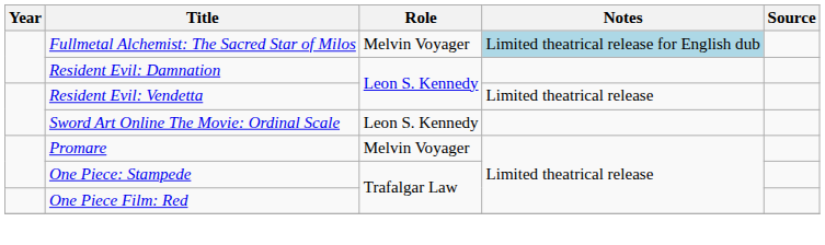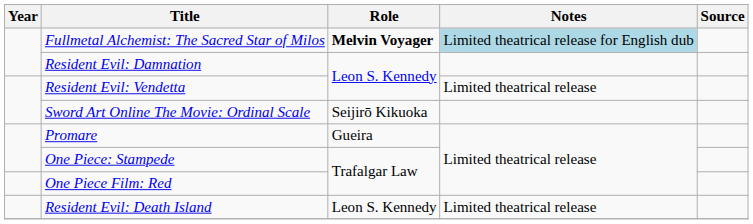 <table class="wikitable sortable plainrowheaders">
 <tr>
 <th>Year</th>
 <th>Title</th>
 <th>Role</th>
 <th class="unsortable">Notes</th>
 <th class="unsortable">Source</th>
 </tr>
 <tr>
 <td rowspan="2"></td>
 <td><em><a href='#'>Fullmetal Alchemist: The Sacred Star of Milos</a></em></td>
-<td>Melvin Voyager</td>
+<td><strong>Melvin Voyager</strong></td>
 <td style="background: lightblue;">Limited theatrical release for English dub</td>
 <td></td>
 </tr>
 <tr>
 <td><em><a href='#'>Resident Evil: Damnation</a></em></td>
 <td rowspan="2"><a href='#'>Leon S. Kennedy</a></td>
 <td></td>
 <td></td>
 </tr>
 <tr>
 <td rowspan="2"></td>
 <td><em><a href='#'>Resident Evil: Vendetta</a></em></td>
 <td>Limited theatrical release</td>
 <td></td>
 </tr>
 <tr>
 <td><em><a href='#'>Sword Art Online The Movie: Ordinal Scale</a></em></td>
-<td>Leon S. Kennedy</td>
+<td>Seijirō Kikuoka</td>
 <td></td>
 <td></td>
 </tr>
 <tr>
 <td rowspan="2"></td>
 <td><em><a href='#'>Promare</a></em></td>
-<td>Melvin Voyager</td>
+<td>Gueira</td>
 <td rowspan="3">Limited theatrical release</td>
 <td></td>
 </tr>
 <tr>
 <td><em><a href='#'>One Piece: Stampede</a></em></td>
 <td rowspan="2">Trafalgar Law</td>
 <td></td>
 </tr>
 <tr>
 <td></td>
 <td><em><a href='#'>One Piece Film: Red</a></em></td>
 <td></td>
 </tr>
 <tr>
+<td></td>
+<td><em><a href='#'>Resident Evil: Death Island</a></em></td>
+<td>Leon S. Kennedy</td>
+<td>Limited theatrical release</td>
+<td></td>
+</tr>
+<tr>
 </tr>
 </table>
